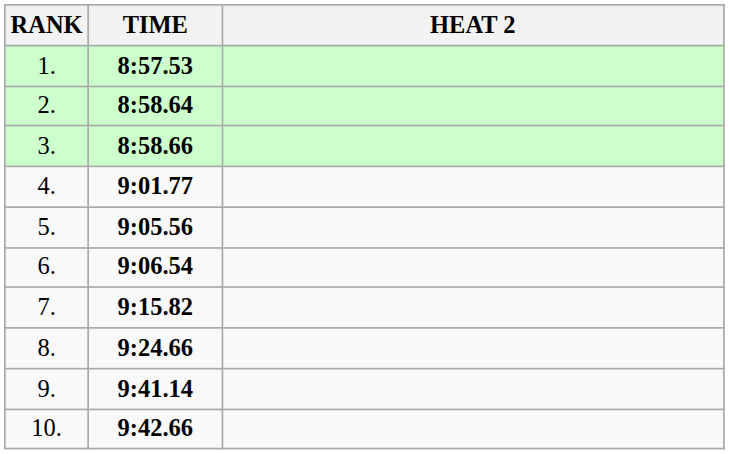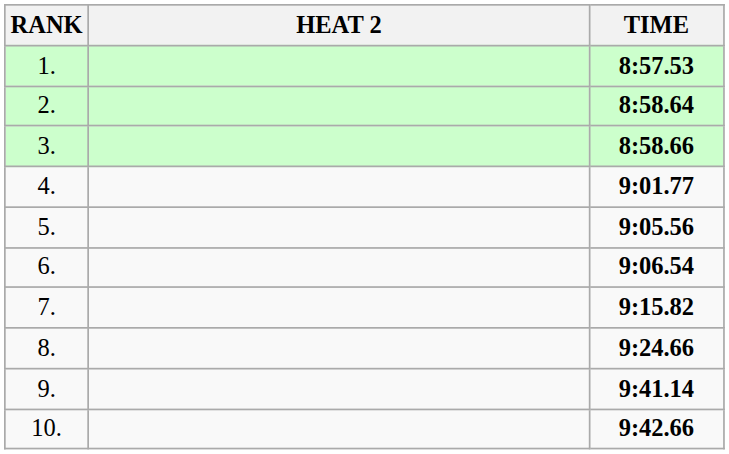 <table class="wikitable" style="border-collapse: collapse; font-size: 90%;">
 <tr>
 <th>RANK</th>
+<th style="width: 20em">HEAT 2</th>
 <th style="width: 5em">TIME</th>
-<th style="width: 20em">HEAT 2</th>
 </tr>
 <tr style="background:#ccffcc;">
 <td align="center">1.</td>
+<td></td>
 <td align="center"><strong>8:57.53</strong></td>
-<td></td>
 </tr>
 <tr style="background:#ccffcc;">
 <td align="center">2.</td>
+<td></td>
 <td align="center"><strong>8:58.64</strong></td>
-<td></td>
 </tr>
 <tr style="background:#ccffcc;">
 <td align="center">3.</td>
+<td></td>
 <td align="center"><strong>8:58.66</strong></td>
-<td></td>
 </tr>
 <tr>
 <td align="center">4.</td>
+<td></td>
 <td align="center"><strong>9:01.77</strong></td>
-<td></td>
 </tr>
 <tr>
 <td align="center">5.</td>
+<td></td>
 <td align="center"><strong>9:05.56</strong></td>
-<td></td>
 </tr>
 <tr>
 <td align="center">6.</td>
+<td></td>
 <td align="center"><strong>9:06.54</strong></td>
-<td></td>
 </tr>
 <tr>
 <td align="center">7.</td>
+<td></td>
 <td align="center"><strong>9:15.82</strong></td>
-<td></td>
 </tr>
 <tr>
 <td align="center">8.</td>
+<td></td>
 <td align="center"><strong>9:24.66</strong></td>
-<td></td>
 </tr>
 <tr>
 <td align="center">9.</td>
+<td></td>
 <td align="center"><strong>9:41.14</strong></td>
-<td></td>
 </tr>
 <tr>
 <td align="center">10.</td>
+<td></td>
 <td align="center"><strong>9:42.66</strong></td>
-<td></td>
 </tr>
 </table>
